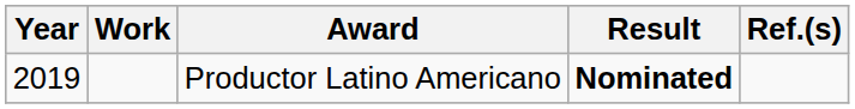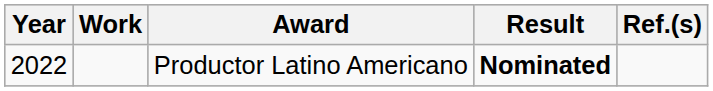 <table class="wikitable">
 <tr>
 <th>Year</th>
 <th>Work</th>
 <th>Award</th>
 <th>Result</th>
 <th>Ref.(s)</th>
 </tr>
 <tr>
-<td>2019</td>
+<td>2022</td>
 <td></td>
 <td>Productor Latino Americano</td>
 <td><strong>Nominated</strong></td>
 <td></td>
 </tr>
 </table>
